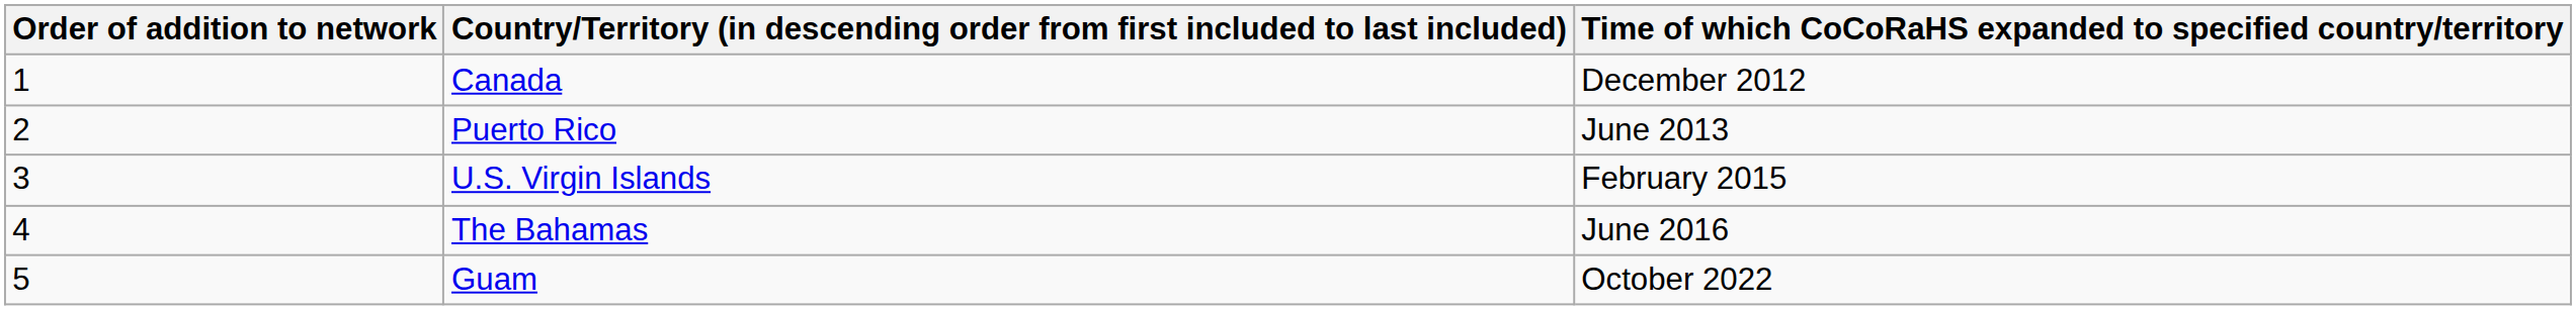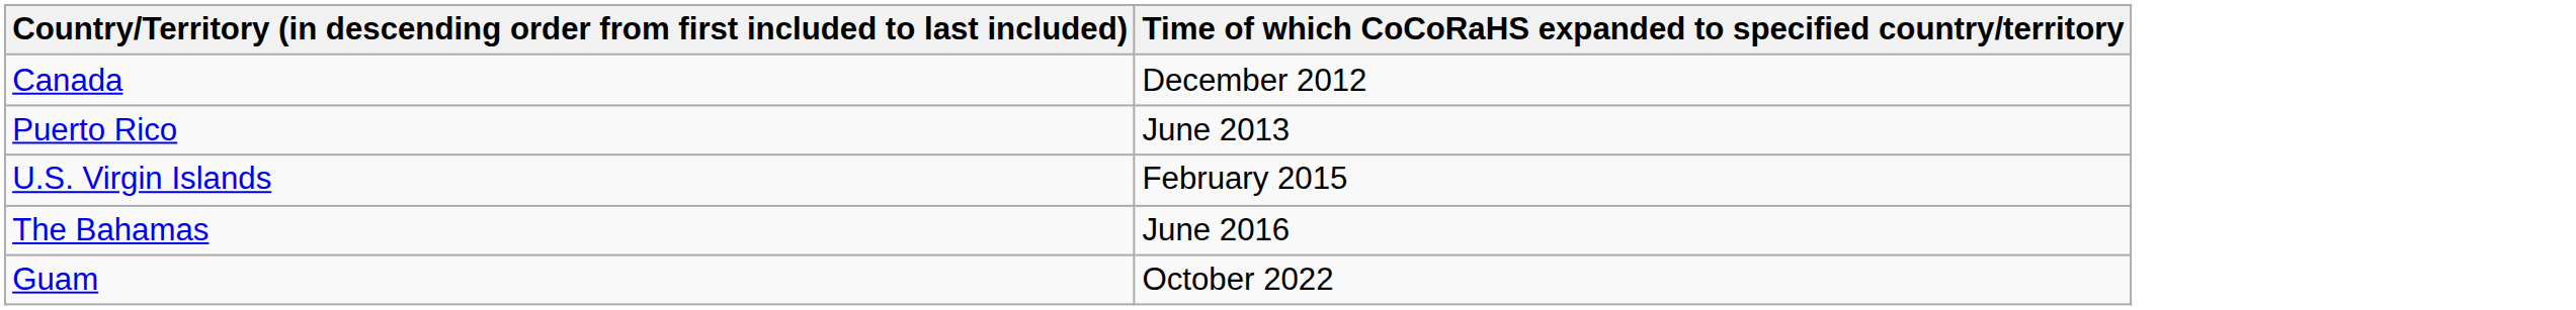 <table class="wikitable">
 <tr>
-<th>Order of addition to network</th>
 <th>Country/Territory (in descending order from first included to last included)</th>
 <th>Time of which CoCoRaHS expanded to specified country/territory</th>
 </tr>
 <tr>
-<td>1</td>
 <td><a href='#'>Canada</a></td>
 <td>December 2012</td>
 </tr>
 <tr>
-<td>2</td>
 <td><a href='#'>Puerto Rico</a></td>
 <td>June 2013</td>
 </tr>
 <tr>
-<td>3</td>
 <td><a href='#'>U.S. Virgin Islands</a></td>
 <td>February 2015</td>
 </tr>
 <tr>
-<td>4</td>
 <td><a href='#'>The Bahamas</a></td>
 <td>June 2016</td>
 </tr>
 <tr>
-<td>5</td>
 <td><a href='#'>Guam</a></td>
 <td>October 2022</td>
 </tr>
 </table>
